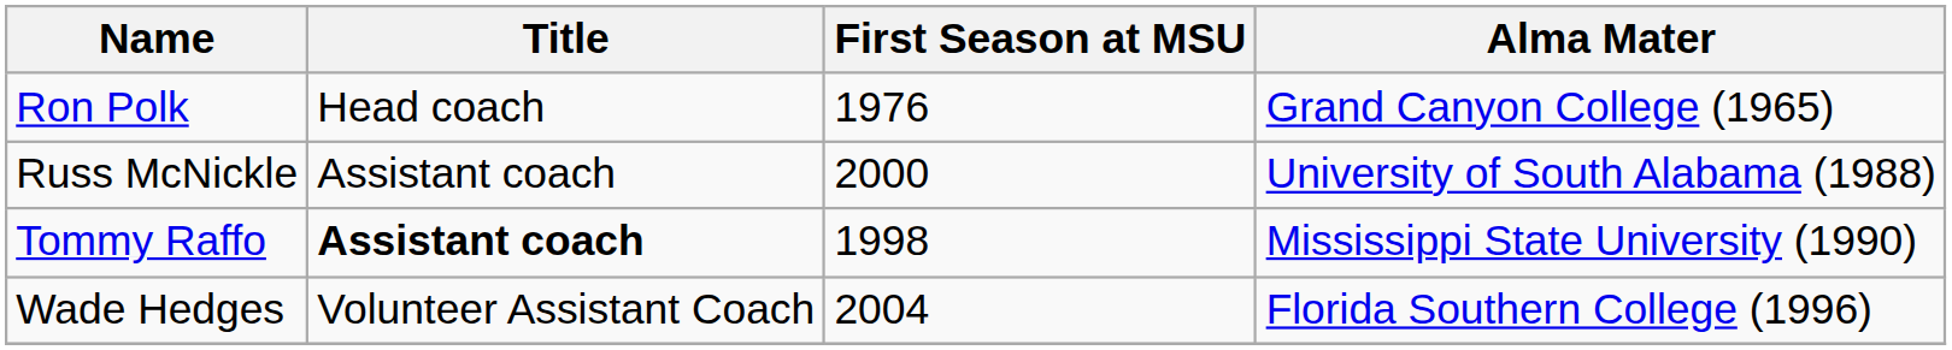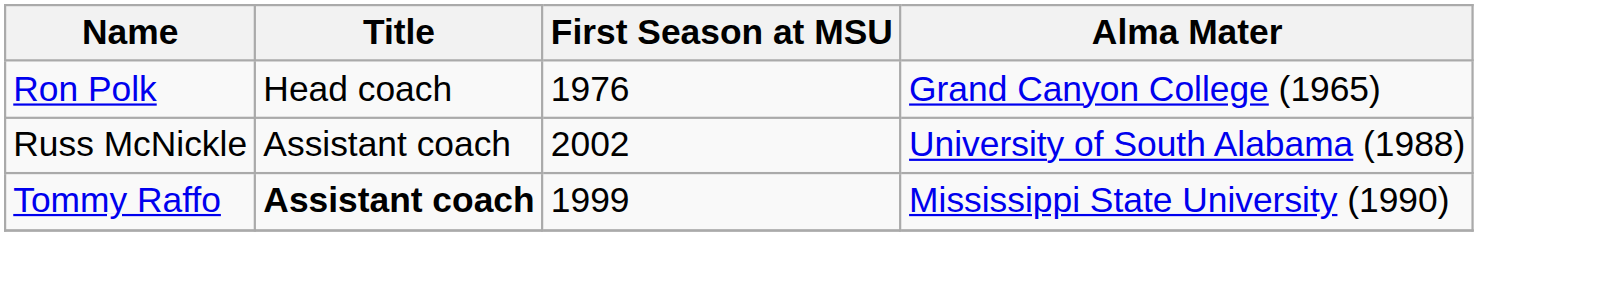 <table class="wikitable">
 <tr>
 <th>Name</th>
 <th>Title</th>
 <th>First Season at MSU</th>
 <th>Alma Mater</th>
 </tr>
 <tr>
 <td><a href='#'>Ron Polk</a></td>
 <td>Head coach</td>
 <td>1976</td>
 <td><a href='#'>Grand Canyon College</a> (1965)</td>
 </tr>
 <tr>
 <td>Russ McNickle</td>
 <td>Assistant coach</td>
-<td>2000</td>
+<td>2002</td>
 <td><a href='#'>University of South Alabama</a> (1988)</td>
 </tr>
 <tr>
 <td><a href='#'>Tommy Raffo</a></td>
 <td><strong>Assistant coach</strong></td>
-<td>1998</td>
+<td>1999</td>
 <td><a href='#'>Mississippi State University</a> (1990)</td>
-</tr>
-<tr>
-<td>Wade Hedges</td>
-<td>Volunteer Assistant Coach</td>
-<td>2004</td>
-<td><a href='#'>Florida Southern College</a> (1996)</td>
 </tr>
 <tr>
 </tr>
 </table>
